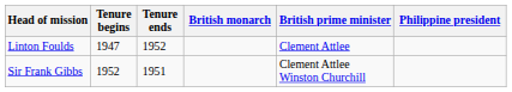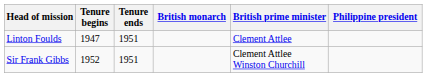 <table class="wikitable">
 <tr>
 <th>Head of mission</th>
 <th> Tenure <br> begins</th>
 <th> Tenure <br> ends</th>
 <th> <a href='#'>British monarch</a> </th>
 <th><a href='#'>British prime minister</a></th>
 <th> <a href='#'>Philippine president</a> </th>
 </tr>
 <tr>
 <td><a href='#'>Linton Foulds</a></td>
 <td> 1947</td>
-<td> 1952</td>
+<td> 1951</td>
 <td></td>
 <td><a href='#'>Clement Attlee</a></td>
 <td></td>
 </tr>
 <tr>
 <td><a href='#'>Sir Frank Gibbs</a></td>
 <td> 1952</td>
 <td> 1951</td>
 <td></td>
 <td>Clement Attlee<br><a href='#'>Winston Churchill</a></td>
 <td></td>
 </tr>
 </table>
